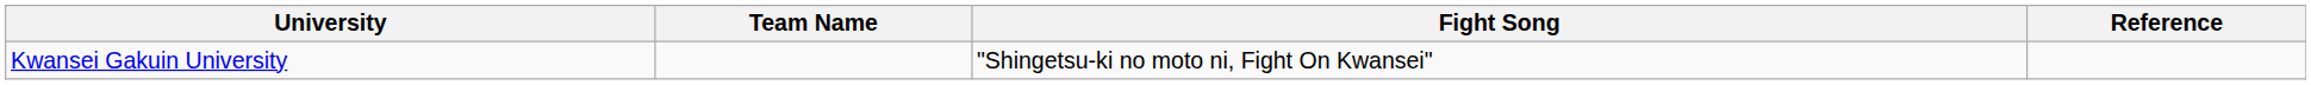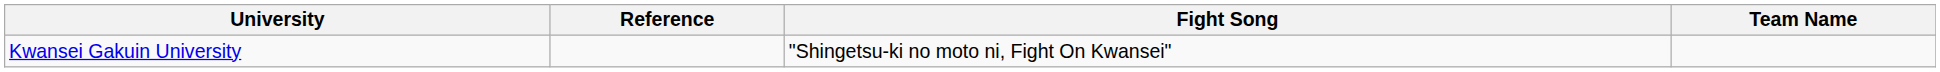 <table class="sortable wikitable" style="width:100%;">
 <tr>
 <th>University</th>
+<th>Reference</th>
+<th>Fight Song</th>
 <th>Team Name</th>
-<th>Fight Song</th>
-<th>Reference</th>
 </tr>
 <tr>
 <td><a href='#'>Kwansei Gakuin University</a></td>
 <td></td>
 <td>"Shingetsu-ki no moto ni, Fight On Kwansei"</td>
 <td></td>
 </tr>
 </table>
